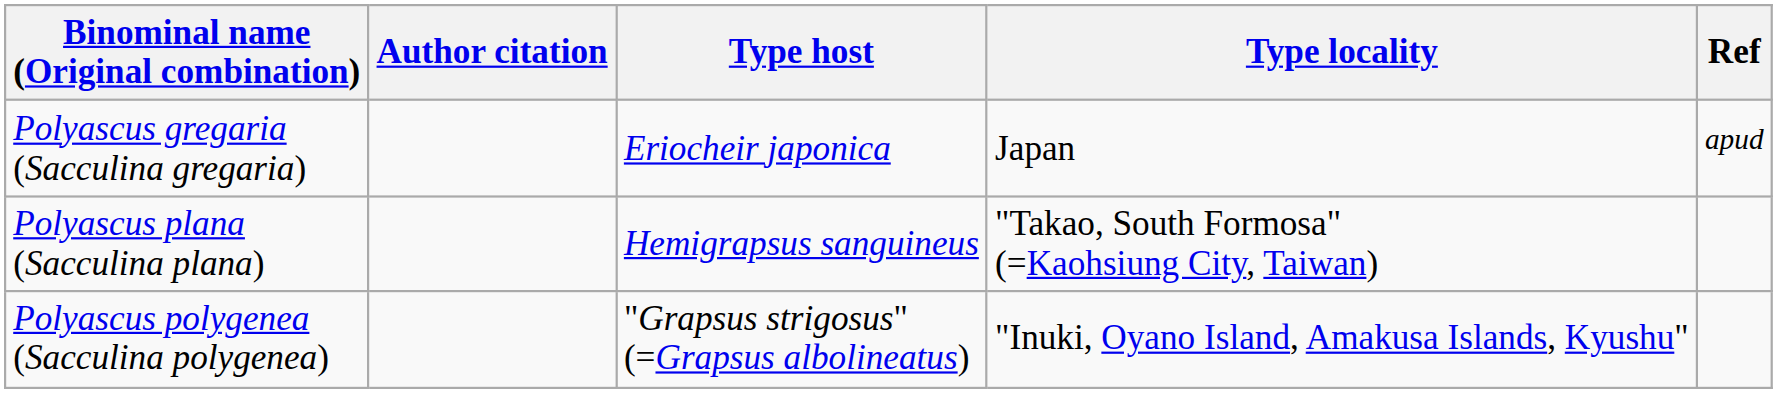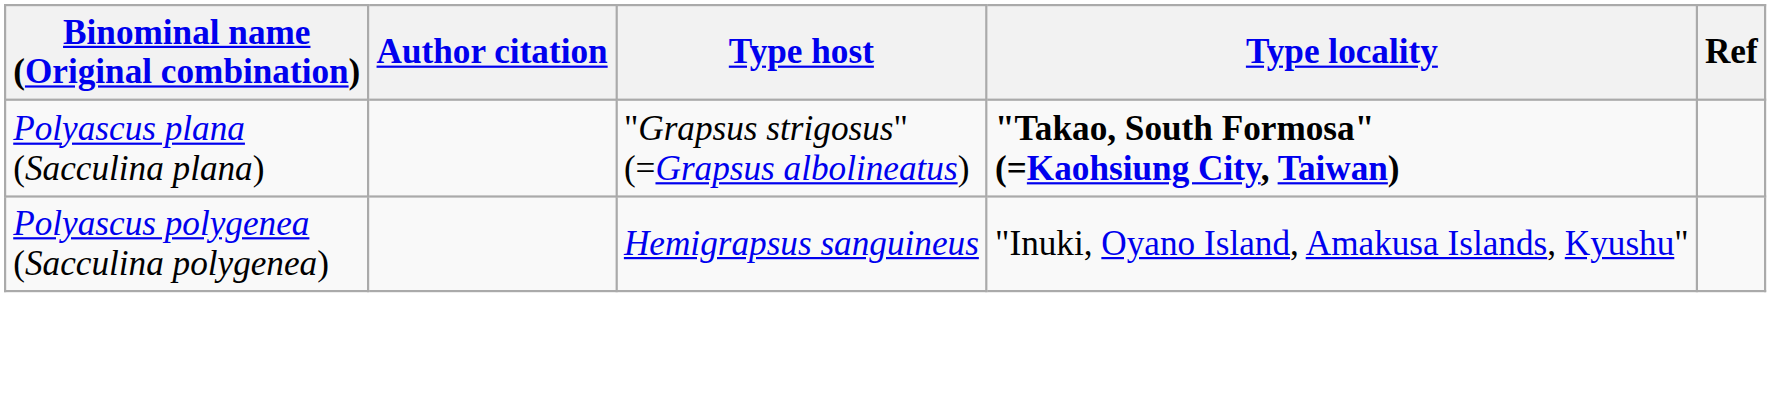 <table class="wikitable">
 <tr>
 <th><a href='#'>Binominal name</a><br> (<a href='#'>Original combination</a>)</th>
 <th><a href='#'>Author citation</a></th>
 <th><a href='#'>Type host</a></th>
 <th><a href='#'>Type locality</a></th>
 <th>Ref</th>
 </tr>
 <tr>
-<td><em><a href='#'>Polyascus gregaria</a></em><br> (<em>Sacculina gregaria</em>)</td>
-<td></td>
-<td><em><a href='#'>Eriocheir japonica</a></em></td>
-<td>Japan</td>
-<td><sup> <em>apud</em> </sup></td>
-</tr>
-<tr>
 <td><em><a href='#'>Polyascus plana</a></em><br> (<em>Sacculina plana</em>)</td>
 <td></td>
-<td><em><a href='#'>Hemigrapsus sanguineus</a></em></td>
-<td>"Takao, South Formosa"<br> (=<a href='#'>Kaohsiung City</a>, <a href='#'>Taiwan</a>)</td>
+<td>"<em>Grapsus strigosus</em>"<br>(=<em><a href='#'>Grapsus albolineatus</a></em>)</td>
+<td><strong>"Takao, South Formosa"<br> (=<a href='#'>Kaohsiung City</a>, <a href='#'>Taiwan</a>)</strong></td>
 <td></td>
 </tr>
 <tr>
 <td><em><a href='#'>Polyascus polygenea</a></em><br> (<em>Sacculina polygenea</em>)</td>
 <td></td>
-<td>"<em>Grapsus strigosus</em>"<br>(=<em><a href='#'>Grapsus albolineatus</a></em>)</td>
+<td><em><a href='#'>Hemigrapsus sanguineus</a></em></td>
 <td>"Inuki, <a href='#'>Oyano Island</a>, <a href='#'>Amakusa Islands</a>, <a href='#'>Kyushu</a>"</td>
 <td></td>
 </tr>
 </table>
